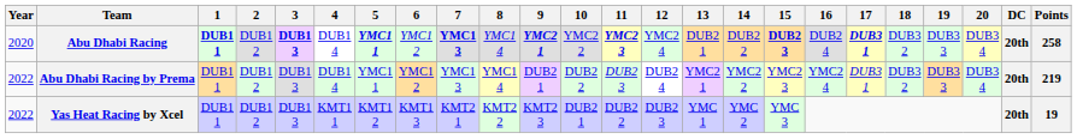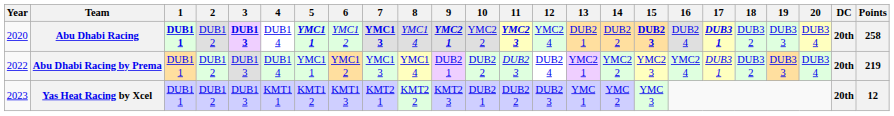 <table class="wikitable" style="text-align:center; font-size:85%">
 <tr>
 <th>Year</th>
 <th>Team</th>
 <th>1</th>
 <th>2</th>
 <th>3</th>
 <th>4</th>
 <th>5</th>
 <th>6</th>
 <th>7</th>
 <th>8</th>
 <th>9</th>
 <th>10</th>
 <th>11</th>
 <th>12</th>
 <th>13</th>
 <th>14</th>
 <th>15</th>
 <th>16</th>
 <th>17</th>
 <th>18</th>
 <th>19</th>
 <th>20</th>
 <th>DC</th>
 <th>Points</th>
 </tr>
 <tr>
 <td><a href='#'>2020</a></td>
 <th nowrap><a href='#'>Abu Dhabi Racing</a></th>
 <td style="background:#DFFFDF;"><strong><a href='#'>DUB1<br>1</a></strong><br></td>
 <td style="background:#DFDFDF;"><a href='#'>DUB1<br>2</a><br></td>
 <td style="background:#EFCFFF;"><strong><a href='#'>DUB1<br>3</a></strong><br></td>
 <td style="background:#FFFFFF;"><a href='#'>DUB1<br>4</a><br></td>
 <td style="background:#DFFFDF;"><strong><em><a href='#'>YMC1<br>1</a></em></strong><br></td>
 <td style="background:#DFFFDF;"><em><a href='#'>YMC1<br>2</a></em><br></td>
 <td style="background:#DFDFDF;"><strong><a href='#'>YMC1<br>3</a></strong><br></td>
 <td style="background:#DFDFDF;"><em><a href='#'>YMC1<br>4</a></em><br></td>
 <td style="background:#DFDFDF;"><strong><em><a href='#'>YMC2<br>1</a></em></strong><br></td>
 <td style="background:#DFDFDF;"><a href='#'>YMC2<br>2</a><br></td>
 <td style="background:#FFFFBF;"><strong><em><a href='#'>YMC2<br>3</a></em></strong><br></td>
 <td style="background:#DFFFDF;"><a href='#'>YMC2<br>4</a><br></td>
 <td style="background:#FFDF9F;"><a href='#'>DUB2<br>1</a><br></td>
 <td style="background:#FFDF9F;"><a href='#'>DUB2<br>2</a><br></td>
 <td style="background:#FFDF9F;"><strong><a href='#'>DUB2<br>3</a><br></strong></td>
 <td style="background:#DFDFDF;"><a href='#'>DUB2<br>4</a><br></td>
 <td style="background:#FFFFBF;"><strong><em><a href='#'>DUB3<br>1</a></em></strong><br></td>
 <td style="background:#DFFFDF;"><a href='#'>DUB3<br>2</a><br></td>
 <td style="background:#DFFFDF;"><a href='#'>DUB3<br>3</a><br></td>
 <td style="background:#FFFFBF;"><a href='#'>DUB3<br>4</a><br></td>
 <th>20th</th>
 <th>258</th>
 </tr>
 <tr>
 <td><a href='#'>2022</a></td>
 <th nowrap><a href='#'>Abu Dhabi Racing by Prema</a></th>
 <td style="background:#FFDF9F;"><a href='#'>DUB1<br>1</a><br></td>
 <td style="background:#DFFFDF;"><a href='#'>DUB1<br>2</a><br></td>
 <td style="background:#DFDFDF;"><a href='#'>DUB1<br>3</a><br></td>
 <td style="background:#DFFFDF;"><a href='#'>DUB1<br>4</a><br></td>
 <td style="background:#DFFFDF;"><a href='#'>YMC1<br>1</a><br></td>
 <td style="background:#FFDF9F;"><a href='#'>YMC1<br>2</a><br></td>
 <td style="background:#DFFFDF;"><a href='#'>YMC1<br>3</a><br></td>
 <td style="background:#FFFFBF;"><a href='#'>YMC1<br>4</a><br></td>
 <td style="background:#EFCFFF;"><a href='#'>DUB2<br>1</a><br></td>
 <td style="background:#DFFFDF;"><a href='#'>DUB2<br>2</a><br></td>
 <td style="background:#DFFFDF;"><em><a href='#'>DUB2<br>3</a></em><br></td>
 <td style="background:#FFFFFF;"><a href='#'>DUB2<br>4</a><br></td>
 <td style="background:#EFCFFF;"><a href='#'>YMC2<br>1</a><br></td>
 <td style="background:#DFFFDF;"><a href='#'>YMC2<br>2</a><br></td>
 <td style="background:#FFFFBF;"><a href='#'>YMC2<br>3</a><br></td>
 <td style="background:#DFFFDF;"><a href='#'>YMC2<br>4</a><br></td>
 <td style="background:#FFFFBF;"><em><a href='#'>DUB3<br>1</a></em><br></td>
 <td style="background:#DFFFDF;"><a href='#'>DUB3<br>2</a><br></td>
 <td style="background:#FFDF9F;"><a href='#'>DUB3<br>3</a><br></td>
 <td style="background:#DFFFDF;"><a href='#'>DUB3<br>4</a><br></td>
 <th>20th</th>
 <th>219</th>
 </tr>
 <tr>
-<td><a href='#'>2022</a></td>
+<td><a href='#'>2023</a></td>
 <th nowrap><a href='#'>Yas Heat Racing</a> by Xcel</th>
 <td style="background:#CFCFFF;"><a href='#'>DUB1<br>1</a><br> </td>
 <td style="background:#CFCFFF;"><a href='#'>DUB1<br>2</a> <br> </td>
 <td style="background:#CFCFFF;"><a href='#'>DUB1<br>3</a> <br> </td>
 <td style="background:#CFCFFF;"><a href='#'>KMT1<br>1</a> <br> </td>
 <td style="background:#CFCFFF;"><a href='#'>KMT1<br>2</a> <br> </td>
 <td style="background:#CFCFFF;"><a href='#'>KMT1<br>3</a> <br> </td>
 <td style="background:#CFCFFF;"><a href='#'>KMT2<br>1</a> <br> </td>
 <td style="background:#DFFFDF;"><a href='#'>KMT2<br>2</a> <br> </td>
 <td style="background:#CFCFFF;"><a href='#'>KMT2<br>3</a> <br> </td>
 <td style="background:#CFCFFF;"><a href='#'>DUB2<br>1</a> <br> </td>
 <td style="background:#CFCFFF;"><a href='#'>DUB2<br>2</a><br> </td>
 <td style="background:#CFCFFF;"><a href='#'>DUB2<br>3</a><br> </td>
 <td style="background:#CFCFFF;"><a href='#'>YMC<br>1</a><br> </td>
 <td style="background:#CFCFFF;"><a href='#'>YMC<br>2</a><br> </td>
 <td style="background:#DFFFDF;"><a href='#'>YMC<br>3</a><br> </td>
 <td colspan=5></td>
 <th>20th</th>
-<th>19</th>
+<th>12</th>
 </tr>
 </table>
